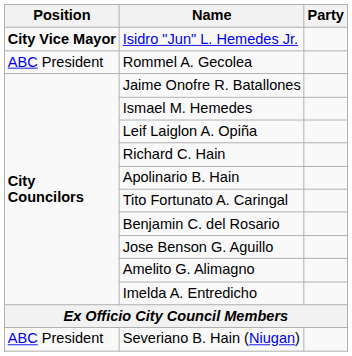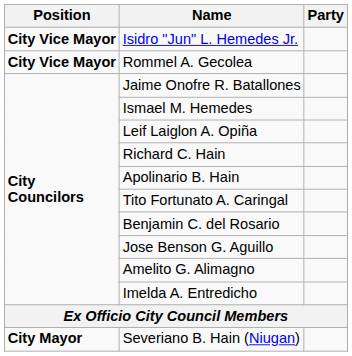 <table class=wikitable>
 <tr>
 <th>Position</th>
 <th>Name</th>
 <th colspan=2>Party</th>
 </tr>
 <tr>
 <td><strong>City Vice Mayor</strong></td>
 <td><a href='#'>Isidro "Jun" L. Hemedes Jr.</a></td>
 <td></td>
 </tr>
 <tr>
-<td></strong><a href='#'>ABC</a> President<strong></td>
+<td><strong>City Vice Mayor</strong></td>
 <td>Rommel A. Gecolea</td>
 <td></td>
 </tr>
 <tr>
 <td rowspan=10><strong>City<br>Councilors</strong></td>
 <td>Jaime Onofre R. Batallones</td>
 <td></td>
 </tr>
 <tr>
 <td>Ismael M. Hemedes</td>
 <td></td>
 </tr>
 <tr>
 <td>Leif Laiglon A. Opiña</td>
 <td></td>
 </tr>
 <tr>
 <td>Richard C. Hain</td>
 <td></td>
 </tr>
 <tr>
 <td>Apolinario B. Hain</td>
 <td></td>
 </tr>
 <tr>
 <td>Tito Fortunato A. Caringal</td>
 <td></td>
 </tr>
 <tr>
 <td>Benjamin C. del Rosario</td>
 <td></td>
 </tr>
 <tr>
 <td>Jose Benson G. Aguillo</td>
 <td></td>
 </tr>
 <tr>
 <td>Amelito G. Alimagno</td>
 <td></td>
 </tr>
 <tr>
 <td>Imelda A. Entredicho</td>
 <td></td>
 </tr>
 <tr>
 <th colspan=4><strong><em>Ex Officio<em> City Council Members<strong></th>
 </tr>
 <tr>
-<td></strong><a href='#'>ABC</a> President<strong></td>
+<td><strong>City Mayor</strong></td>
 <td>Severiano B. Hain (<a href='#'>Niugan</a>)</td>
 <td></td>
 </tr>
 </table>
